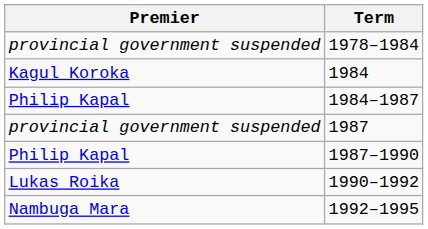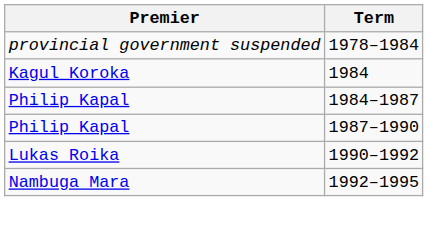 <table class="wikitable">
 <tr>
 <th><strong>Premier</strong></th>
 <th><strong>Term</strong></th>
 </tr>
 <tr>
 <td><em>provincial government suspended</em></td>
 <td>1978–1984</td>
 </tr>
 <tr>
 <td><a href='#'>Kagul Koroka</a></td>
 <td>1984</td>
 </tr>
 <tr>
 <td><a href='#'>Philip Kapal</a></td>
 <td>1984–1987</td>
 </tr>
 <tr>
-<td><em>provincial government suspended</em></td>
-<td>1987</td>
-</tr>
-<tr>
 <td><a href='#'>Philip Kapal</a></td>
 <td>1987–1990</td>
 </tr>
 <tr>
 <td><a href='#'>Lukas Roika</a></td>
 <td>1990–1992</td>
 </tr>
 <tr>
 <td><a href='#'>Nambuga Mara</a></td>
 <td>1992–1995</td>
 </tr>
 </table>
